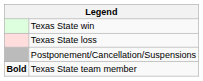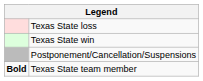 <table class="wikitable" style="font-size:90%">
 <tr>
 <th colspan="2">Legend</th>
 </tr>
 <tr>
+<td bgcolor="#ffdddd"> </td>
+<td>Texas State loss</td>
+</tr>
+<tr>
 <td bgcolor="#ddffdd"> </td>
 <td>Texas State win</td>
-</tr>
-<tr>
-<td bgcolor="#ffdddd"> </td>
-<td>Texas State loss</td>
 </tr>
 <tr>
 <td bgcolor="#bbbbbb"> </td>
 <td>Postponement/Cancellation/Suspensions</td>
 </tr>
 <tr>
 <td><strong>Bold</strong></td>
 <td>Texas State team member</td>
 </tr>
 </table>
